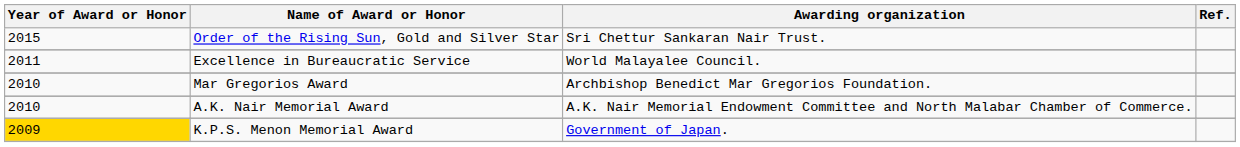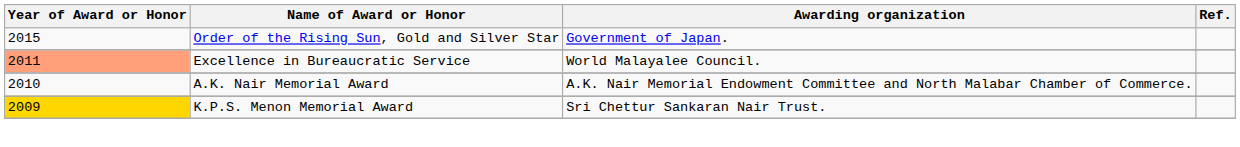 <table class="wikitable" style="font-size:90%;">
 <tr>
 <th>Year of Award or Honor</th>
 <th>Name of Award or Honor</th>
 <th>Awarding organization</th>
 <th>Ref.</th>
 </tr>
 <tr>
 <td>2015</td>
 <td><a href='#'>Order of the Rising Sun</a>, Gold and Silver Star</td>
-<td>Sri Chettur Sankaran Nair Trust.</td>
+<td><a href='#'>Government of Japan</a>.</td>
 <td></td>
 </tr>
 <tr style="background:#efefef;">
 </tr>
 <tr>
-<td>2011</td>
+<td style="background: lightsalmon;">2011</td>
 <td>Excellence in Bureaucratic Service</td>
 <td>World Malayalee Council.</td>
 <td></td>
 </tr>
 <tr style="background:#efefef;">
-</tr>
-<tr>
-<td>2010</td>
-<td>Mar Gregorios Award</td>
-<td>Archbishop Benedict Mar Gregorios Foundation.</td>
-<td></td>
 </tr>
 <tr style="background:#efefef;">
 </tr>
 <tr>
 <td>2010</td>
 <td>A.K. Nair Memorial Award</td>
 <td>A.K. Nair Memorial Endowment Committee and North Malabar Chamber of Commerce.</td>
 <td></td>
 </tr>
 <tr style="background:#efefef;">
 </tr>
 <tr>
 <td style="background: gold;">2009</td>
 <td>K.P.S. Menon Memorial Award</td>
-<td><a href='#'>Government of Japan</a>.</td>
+<td>Sri Chettur Sankaran Nair Trust.</td>
 <td></td>
 </tr>
 <tr style="background:#efefef;">
 </tr>
 </table>
